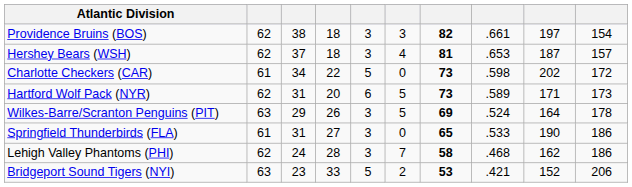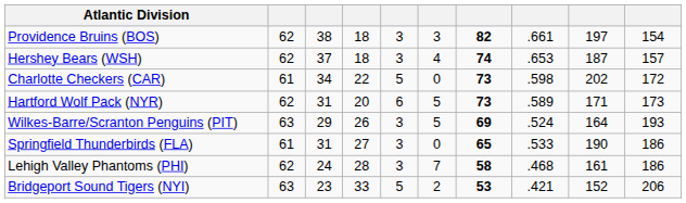 <table class="wikitable" style="text-align:center; width:50em">
 <tr bgcolor="#DDDDFF">
 <th width="35%">Atlantic Division</th>
 <th width="5%"></th>
 <th width="5%"></th>
 <th width="5%"></th>
 <th width="5%"></th>
 <th width="5%"></th>
 <th width="7.5%"></th>
 <th width="7.5%"></th>
 <th width="7.5%"></th>
 <th width="7.5%"></th>
 </tr>
 <tr bgcolor=>
 <td align=left><a href='#'>Providence Bruins</a> (<a href='#'>BOS</a>)</td>
 <td>62</td>
 <td>38</td>
 <td>18</td>
 <td>3</td>
 <td>3</td>
 <td><strong>82</strong></td>
 <td>.661</td>
 <td>197</td>
 <td>154</td>
 </tr>
 <tr bgcolor=>
 <td align=left><a href='#'>Hershey Bears</a> (<a href='#'>WSH</a>)</td>
 <td>62</td>
 <td>37</td>
 <td>18</td>
 <td>3</td>
 <td>4</td>
-<td><strong>81</strong></td>
+<td><strong>74</strong></td>
 <td>.653</td>
 <td>187</td>
 <td>157</td>
 </tr>
 <tr bgcolor=>
 <td align=left><a href='#'>Charlotte Checkers</a> (<a href='#'>CAR</a>)</td>
 <td>61</td>
 <td>34</td>
 <td>22</td>
 <td>5</td>
 <td>0</td>
 <td><strong>73</strong></td>
 <td>.598</td>
 <td>202</td>
 <td>172</td>
 </tr>
 <tr bgcolor=>
 <td align=left><a href='#'>Hartford Wolf Pack</a> (<a href='#'>NYR</a>)</td>
 <td>62</td>
 <td>31</td>
 <td>20</td>
 <td>6</td>
 <td>5</td>
 <td><strong>73</strong></td>
 <td>.589</td>
 <td>171</td>
 <td>173</td>
 </tr>
 <tr bgcolor=>
 <td align=left><a href='#'>Wilkes-Barre/Scranton Penguins</a> (<a href='#'>PIT</a>)</td>
 <td>63</td>
 <td>29</td>
 <td>26</td>
 <td>3</td>
 <td>5</td>
 <td><strong>69</strong></td>
 <td>.524</td>
 <td>164</td>
-<td>178</td>
+<td>193</td>
 </tr>
 <tr bgcolor=>
 <td align=left><a href='#'>Springfield Thunderbirds</a> (<a href='#'>FLA</a>)</td>
 <td>61</td>
 <td>31</td>
 <td>27</td>
 <td>3</td>
 <td>0</td>
 <td><strong>65</strong></td>
 <td>.533</td>
 <td>190</td>
 <td>186</td>
 </tr>
 <tr bgcolor=>
 <td align=left>Lehigh Valley Phantoms (<a href='#'>PHI</a>)</td>
 <td>62</td>
 <td>24</td>
 <td>28</td>
 <td>3</td>
 <td>7</td>
 <td><strong>58</strong></td>
 <td>.468</td>
-<td>162</td>
+<td>161</td>
 <td>186</td>
 </tr>
 <tr bgcolor=>
 <td align=left><a href='#'>Bridgeport Sound Tigers</a> (<a href='#'>NYI</a>)</td>
 <td>63</td>
 <td>23</td>
 <td>33</td>
 <td>5</td>
 <td>2</td>
 <td><strong>53</strong></td>
 <td>.421</td>
 <td>152</td>
 <td>206</td>
 </tr>
 </table>
